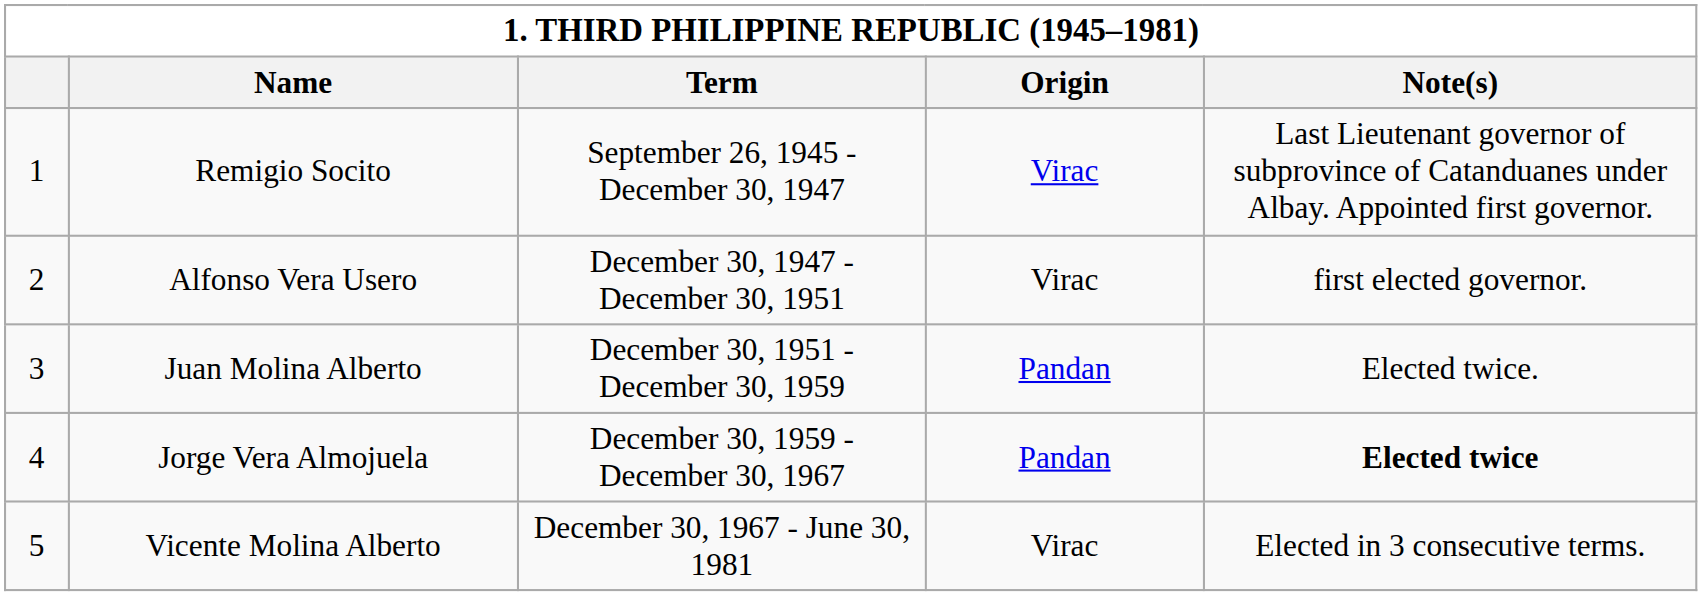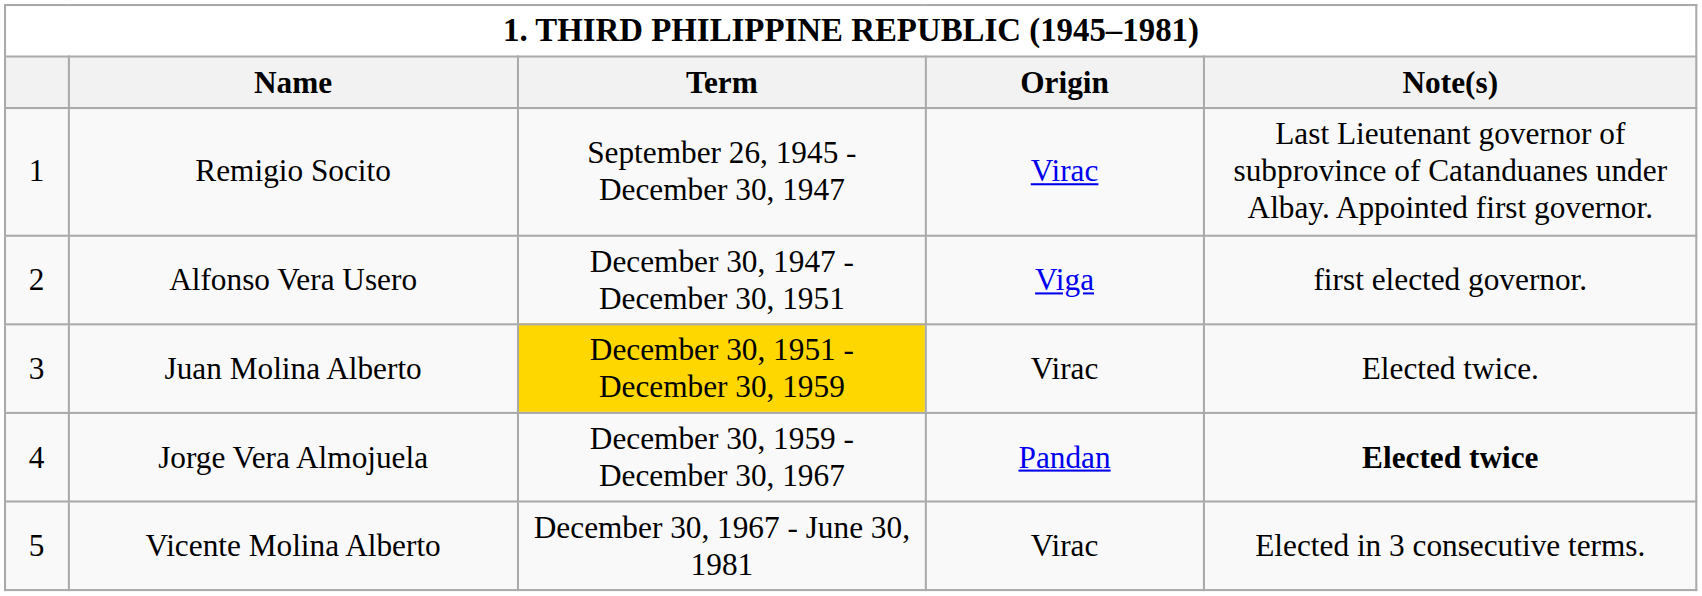 <table class="wikitable" style="vertical-align:top;text-align:center;font-size:95%;">
 <tr>
 <th style="background-color:white;font-size:105%;width:51em;" colspan=5>1. THIRD PHILIPPINE REPUBLIC (1945–1981)</th>
 </tr>
 <tr>
 <th style="width: 1em;text-align:center"></th>
 <th style="width: 10em;text-align:center">Name</th>
 <th style="width: 9em;text-align:center">Term</th>
 <th style="width: 6em;text-align:center">Origin</th>
 <th style="width: 11em;text-align:center">Note(s)</th>
 </tr>
 <tr>
 <td>1</td>
 <td>Remigio Socito</td>
 <td>September 26, 1945 - December 30, 1947</td>
 <td><a href='#'>Virac</a></td>
 <td>Last Lieutenant governor of subprovince of Catanduanes under Albay. Appointed first governor.</td>
 </tr>
 <tr>
 <td>2</td>
 <td>Alfonso Vera Usero</td>
 <td>December 30, 1947 - December 30, 1951</td>
-<td>Virac</td>
+<td><a href='#'>Viga</a></td>
 <td>first elected governor.</td>
 </tr>
 <tr>
 <td>3</td>
 <td>Juan Molina Alberto</td>
-<td>December 30, 1951 -  December 30, 1959</td>
-<td><a href='#'>Pandan</a></td>
+<td style="background: gold;">December 30, 1951 -  December 30, 1959</td>
+<td>Virac</td>
 <td>Elected twice.</td>
 </tr>
 <tr>
 <td>4</td>
 <td>Jorge Vera Almojuela</td>
 <td>December 30, 1959 - December 30, 1967</td>
 <td><a href='#'>Pandan</a></td>
 <td><strong>Elected twice</strong></td>
 </tr>
 <tr>
 <td>5</td>
 <td>Vicente Molina Alberto</td>
 <td>December 30, 1967 - June 30, 1981</td>
 <td>Virac</td>
 <td>Elected in 3 consecutive terms.</td>
 </tr>
 </table>
